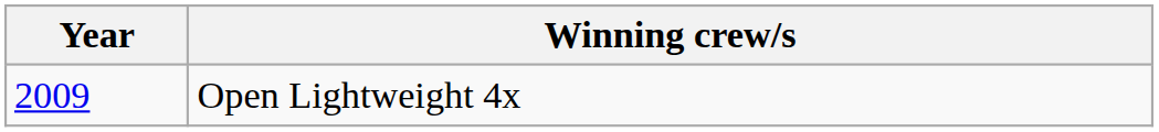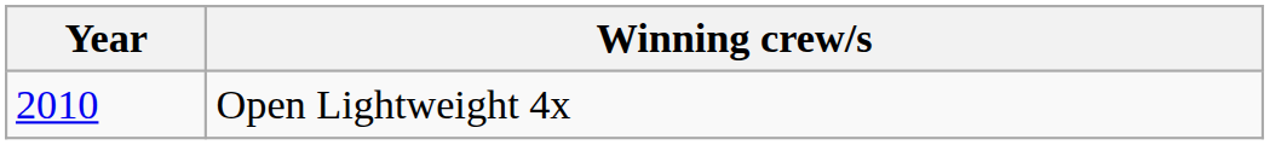 <table class="wikitable">
 <tr>
 <th width=70>Year</th>
 <th width=400>Winning crew/s</th>
 </tr>
 <tr>
-<td><a href='#'>2009</a></td>
+<td><a href='#'>2010</a></td>
 <td>Open Lightweight 4x</td>
 </tr>
 </table>
